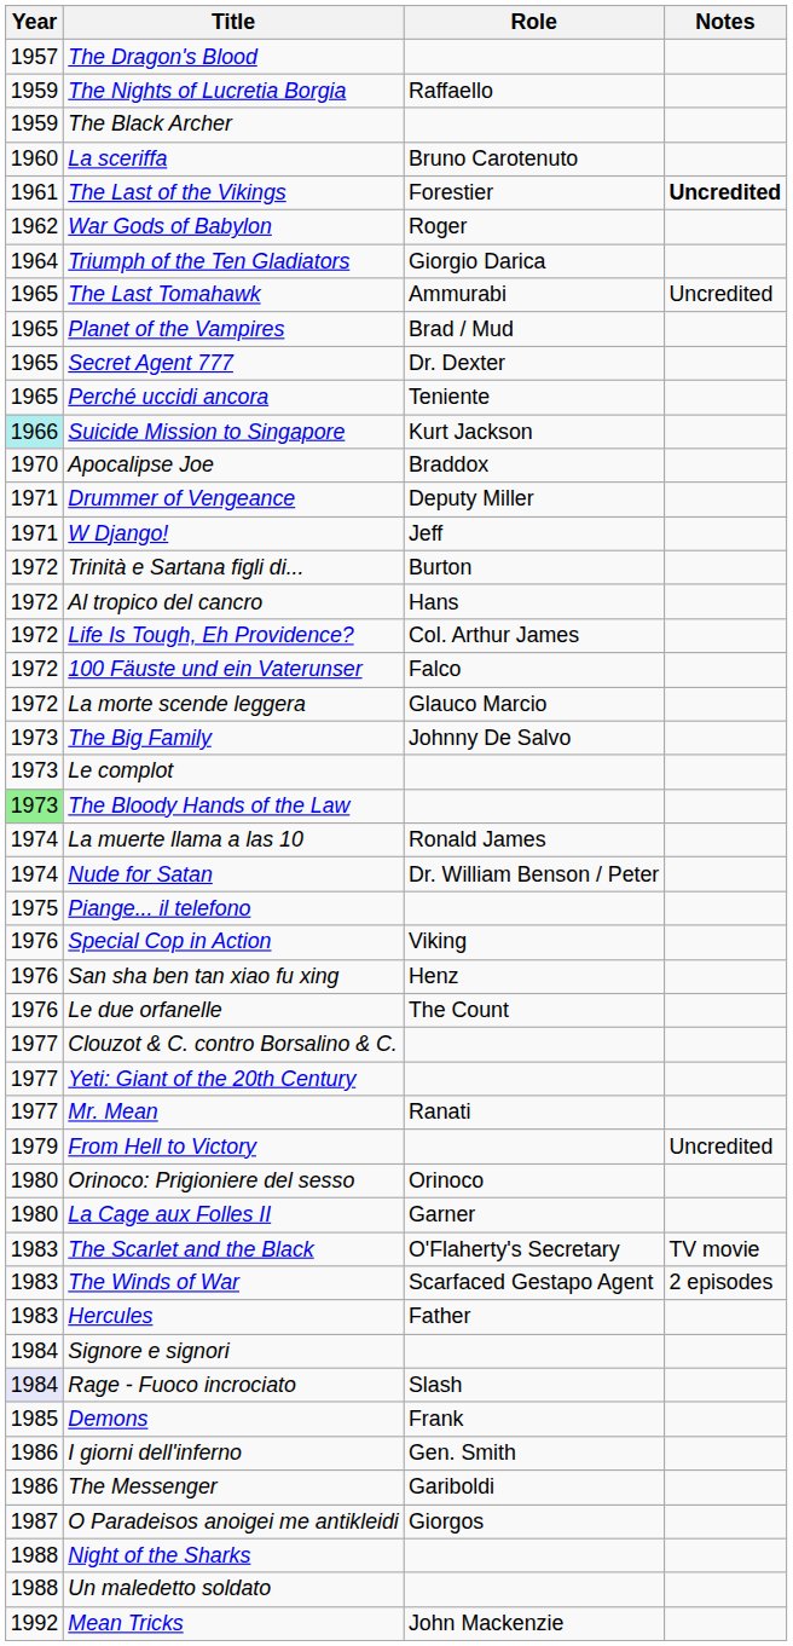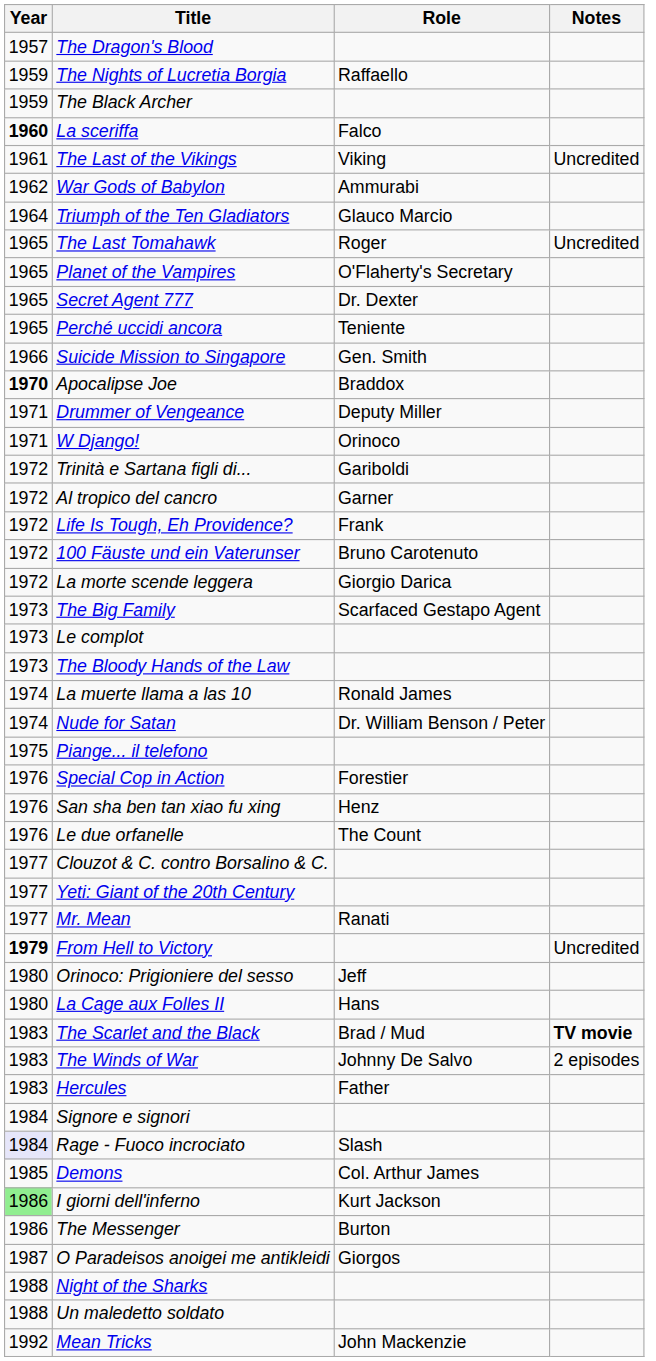 <table class="wikitable">
 <tr>
 <th>Year</th>
 <th>Title</th>
 <th>Role</th>
 <th>Notes</th>
 </tr>
 <tr>
 <td>1957</td>
 <td><em><a href='#'>The Dragon's Blood</a></em></td>
 <td></td>
 <td></td>
 </tr>
 <tr>
 <td>1959</td>
 <td><em><a href='#'>The Nights of Lucretia Borgia</a></em></td>
 <td>Raffaello</td>
 <td></td>
 </tr>
 <tr>
 <td>1959</td>
 <td><em>The Black Archer</em></td>
 <td></td>
 <td></td>
 </tr>
 <tr>
-<td>1960</td>
+<td><strong>1960</strong></td>
 <td><em><a href='#'>La sceriffa</a></em></td>
-<td>Bruno Carotenuto</td>
+<td>Falco</td>
 <td></td>
 </tr>
 <tr>
 <td>1961</td>
 <td><em><a href='#'>The Last of the Vikings</a></em></td>
-<td>Forestier</td>
-<td><strong>Uncredited</strong></td>
+<td>Viking</td>
+<td>Uncredited</td>
 </tr>
 <tr>
 <td>1962</td>
 <td><em><a href='#'>War Gods of Babylon</a></em></td>
-<td>Roger</td>
+<td>Ammurabi</td>
 <td></td>
 </tr>
 <tr>
 <td>1964</td>
 <td><em><a href='#'>Triumph of the Ten Gladiators</a></em></td>
-<td>Giorgio Darica</td>
+<td>Glauco Marcio</td>
 <td></td>
 </tr>
 <tr>
 <td>1965</td>
 <td><em><a href='#'>The Last Tomahawk</a></em></td>
-<td>Ammurabi</td>
+<td>Roger</td>
 <td>Uncredited</td>
 </tr>
 <tr>
 <td>1965</td>
 <td><em><a href='#'>Planet of the Vampires</a></em></td>
-<td>Brad / Mud</td>
+<td>O'Flaherty's Secretary</td>
 <td></td>
 </tr>
 <tr>
 <td>1965</td>
 <td><em><a href='#'>Secret Agent 777</a></em></td>
 <td>Dr. Dexter</td>
 <td></td>
 </tr>
 <tr>
 <td>1965</td>
 <td><em><a href='#'>Perché uccidi ancora</a></em></td>
 <td>Teniente</td>
 <td></td>
 </tr>
 <tr>
-<td style="background: paleturquoise;">1966</td>
+<td>1966</td>
 <td><em><a href='#'>Suicide Mission to Singapore</a></em></td>
-<td>Kurt Jackson</td>
+<td>Gen. Smith</td>
 <td></td>
 </tr>
 <tr>
-<td>1970</td>
+<td><strong>1970</strong></td>
 <td><em>Apocalipse Joe</em></td>
 <td>Braddox</td>
 <td></td>
 </tr>
 <tr>
 <td>1971</td>
 <td><em><a href='#'>Drummer of Vengeance</a></em></td>
 <td>Deputy Miller</td>
 <td></td>
 </tr>
 <tr>
 <td>1971</td>
 <td><em><a href='#'>W Django!</a></em></td>
-<td>Jeff</td>
+<td>Orinoco</td>
 <td></td>
 </tr>
 <tr>
 <td>1972</td>
 <td><em>Trinità e Sartana figli di...</em></td>
-<td>Burton</td>
+<td>Gariboldi</td>
 <td></td>
 </tr>
 <tr>
 <td>1972</td>
 <td><em>Al tropico del cancro</em></td>
-<td>Hans</td>
+<td>Garner</td>
 <td></td>
 </tr>
 <tr>
 <td>1972</td>
 <td><em><a href='#'>Life Is Tough, Eh Providence?</a></em></td>
-<td>Col. Arthur James</td>
+<td>Frank</td>
 <td></td>
 </tr>
 <tr>
 <td>1972</td>
 <td><em><a href='#'>100 Fäuste und ein Vaterunser</a></em></td>
-<td>Falco</td>
+<td>Bruno Carotenuto</td>
 <td></td>
 </tr>
 <tr>
 <td>1972</td>
 <td><em>La morte scende leggera</em></td>
-<td>Glauco Marcio</td>
+<td>Giorgio Darica</td>
 <td></td>
 </tr>
 <tr>
 <td>1973</td>
 <td><em><a href='#'>The Big Family</a></em></td>
-<td>Johnny De Salvo</td>
+<td>Scarfaced Gestapo Agent</td>
 <td></td>
 </tr>
 <tr>
 <td>1973</td>
 <td><em>Le complot</em></td>
 <td></td>
 <td></td>
 </tr>
 <tr>
-<td style="background: lightgreen;">1973</td>
+<td>1973</td>
 <td><em><a href='#'>The Bloody Hands of the Law</a></em></td>
 <td></td>
 <td></td>
 </tr>
 <tr>
 <td>1974</td>
 <td><em>La muerte llama a las 10</em></td>
 <td>Ronald James</td>
 <td></td>
 </tr>
 <tr>
 <td>1974</td>
 <td><em><a href='#'>Nude for Satan</a></em></td>
 <td>Dr. William Benson / Peter</td>
 <td></td>
 </tr>
 <tr>
 <td>1975</td>
 <td><em><a href='#'>Piange... il telefono</a></em></td>
 <td></td>
 <td></td>
 </tr>
 <tr>
 <td>1976</td>
 <td><em><a href='#'>Special Cop in Action</a></em></td>
-<td>Viking</td>
+<td>Forestier</td>
 <td></td>
 </tr>
 <tr>
 <td>1976</td>
 <td><em>San sha ben tan xiao fu xing</em></td>
 <td>Henz</td>
 <td></td>
 </tr>
 <tr>
 <td>1976</td>
 <td><em>Le due orfanelle</em></td>
 <td>The Count</td>
 <td></td>
 </tr>
 <tr>
 <td>1977</td>
 <td><em>Clouzot & C. contro Borsalino & C.</em></td>
 <td></td>
 <td></td>
 </tr>
 <tr>
 <td>1977</td>
 <td><em><a href='#'>Yeti: Giant of the 20th Century</a></em></td>
 <td></td>
 <td></td>
 </tr>
 <tr>
 <td>1977</td>
 <td><em><a href='#'>Mr. Mean</a></em></td>
 <td>Ranati</td>
 <td></td>
 </tr>
 <tr>
-<td>1979</td>
+<td><strong>1979</strong></td>
 <td><em><a href='#'>From Hell to Victory</a></em></td>
 <td></td>
 <td>Uncredited</td>
 </tr>
 <tr>
 <td>1980</td>
 <td><em>Orinoco: Prigioniere del sesso</em></td>
-<td>Orinoco</td>
+<td>Jeff</td>
 <td></td>
 </tr>
 <tr>
 <td>1980</td>
 <td><em><a href='#'>La Cage aux Folles II</a></em></td>
-<td>Garner</td>
+<td>Hans</td>
 <td></td>
 </tr>
 <tr>
 <td>1983</td>
 <td><em><a href='#'>The Scarlet and the Black</a></em></td>
-<td>O'Flaherty's Secretary</td>
-<td>TV movie</td>
+<td>Brad / Mud</td>
+<td><strong>TV movie</strong></td>
 </tr>
 <tr>
 <td>1983</td>
 <td><em><a href='#'>The Winds of War</a></em></td>
-<td>Scarfaced Gestapo Agent</td>
+<td>Johnny De Salvo</td>
 <td>2 episodes</td>
 </tr>
 <tr>
 <td>1983</td>
 <td><em><a href='#'>Hercules</a></em></td>
 <td>Father</td>
 <td></td>
 </tr>
 <tr>
 <td>1984</td>
 <td><em>Signore e signori</em></td>
 <td></td>
 <td></td>
 </tr>
 <tr>
 <td style="background: lavender;">1984</td>
 <td><em>Rage - Fuoco incrociato</em></td>
 <td>Slash</td>
 <td></td>
 </tr>
 <tr>
 <td>1985</td>
 <td><em><a href='#'>Demons</a></em></td>
-<td>Frank</td>
+<td>Col. Arthur James</td>
 <td></td>
 </tr>
 <tr>
-<td>1986</td>
+<td style="background: lightgreen;">1986</td>
 <td><em>I giorni dell'inferno</em></td>
-<td>Gen. Smith</td>
+<td>Kurt Jackson</td>
 <td></td>
 </tr>
 <tr>
 <td>1986</td>
 <td><em>The Messenger</em></td>
-<td>Gariboldi</td>
+<td>Burton</td>
 <td></td>
 </tr>
 <tr>
 <td>1987</td>
 <td><em>O Paradeisos anoigei me antikleidi</em></td>
 <td>Giorgos</td>
 <td></td>
 </tr>
 <tr>
 <td>1988</td>
 <td><em><a href='#'>Night of the Sharks</a></em></td>
 <td></td>
 <td></td>
 </tr>
 <tr>
 <td>1988</td>
 <td><em>Un maledetto soldato</em></td>
 <td></td>
 <td></td>
 </tr>
 <tr>
 <td>1992</td>
 <td><em><a href='#'>Mean Tricks</a></em></td>
 <td>John Mackenzie</td>
 <td></td>
 </tr>
 </table>
